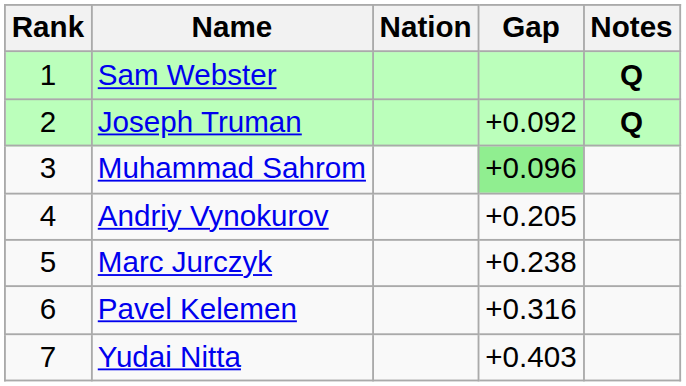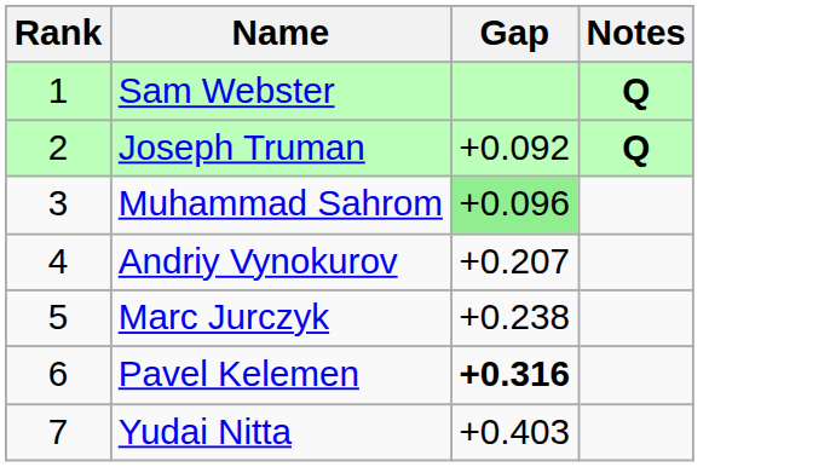 <table class="wikitable sortable" style="text-align:center">
 <tr>
 <th>Rank</th>
 <th>Name</th>
-<th>Nation</th>
 <th>Gap</th>
 <th>Notes</th>
 </tr>
 <tr bgcolor=bbffbb>
 <td>1</td>
 <td align=left><a href='#'>Sam Webster</a></td>
-<td align=left></td>
 <td></td>
 <td><strong>Q</strong></td>
 </tr>
 <tr bgcolor=bbffbb>
 <td>2</td>
 <td align=left><a href='#'>Joseph Truman</a></td>
-<td align=left></td>
 <td>+0.092</td>
 <td><strong>Q</strong></td>
 </tr>
 <tr>
 <td>3</td>
 <td align=left><a href='#'>Muhammad Sahrom</a></td>
-<td align=left></td>
 <td style="background: lightgreen;">+0.096</td>
 <td></td>
 </tr>
 <tr>
 <td>4</td>
 <td align=left><a href='#'>Andriy Vynokurov</a></td>
-<td align=left></td>
-<td>+0.205</td>
+<td>+0.207</td>
 <td></td>
 </tr>
 <tr>
 <td>5</td>
 <td align=left><a href='#'>Marc Jurczyk</a></td>
-<td align=left></td>
 <td>+0.238</td>
 <td></td>
 </tr>
 <tr>
 <td>6</td>
 <td align=left><a href='#'>Pavel Kelemen</a></td>
-<td align=left></td>
-<td>+0.316</td>
+<td><strong>+0.316</strong></td>
 <td></td>
 </tr>
 <tr>
 <td>7</td>
 <td align=left><a href='#'>Yudai Nitta</a></td>
-<td align=left></td>
 <td>+0.403</td>
 <td></td>
 </tr>
 </table>
